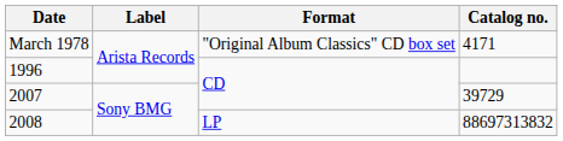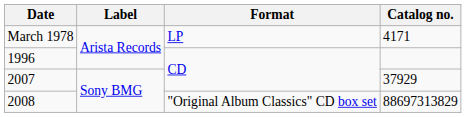 <table class="wikitable">
 <tr>
 <th>Date</th>
 <th>Label</th>
 <th>Format</th>
 <th>Catalog no.</th>
 </tr>
 <tr>
 <td>March 1978</td>
 <td rowspan="2"><a href='#'>Arista Records</a></td>
-<td>"Original Album Classics" CD <a href='#'>box set</a></td>
+<td><a href='#'>LP</a></td>
 <td>4171</td>
 </tr>
 <tr>
 <td>1996</td>
 <td rowspan="2"><a href='#'>CD</a></td>
 <td></td>
 </tr>
 <tr>
 <td>2007</td>
 <td rowspan="2"><a href='#'>Sony BMG</a></td>
-<td>39729</td>
+<td>37929</td>
 </tr>
 <tr>
 <td>2008</td>
-<td><a href='#'>LP</a></td>
-<td>88697313832</td>
+<td>"Original Album Classics" CD <a href='#'>box set</a></td>
+<td>88697313829</td>
 </tr>
 </table>
